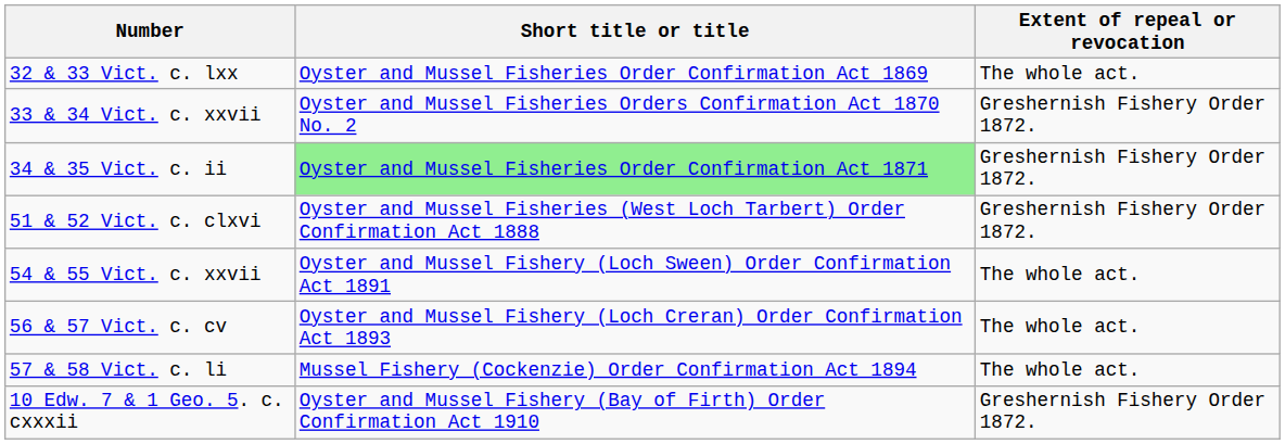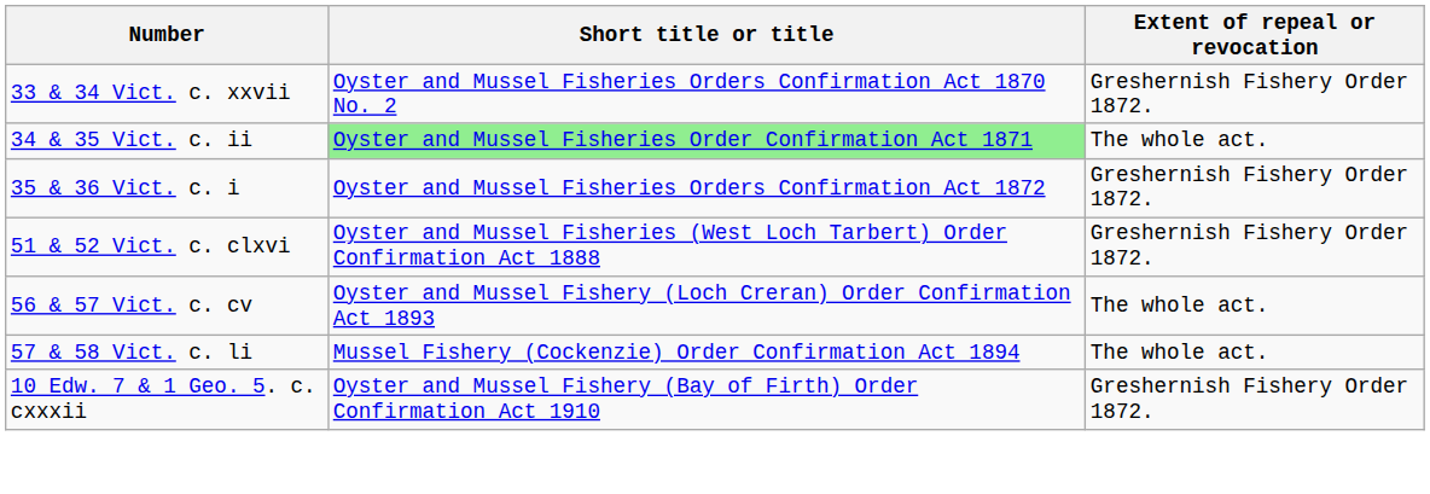 <table class="wikitable">
 <tr>
 <th>Number</th>
 <th>Short title or title</th>
 <th>Extent of repeal or revocation</th>
-</tr>
-<tr>
-<td><a href='#'>32 & 33 Vict.</a> c. lxx</td>
-<td><a href='#'>Oyster and Mussel Fisheries Order Confirmation Act 1869</a></td>
-<td>The whole act.</td>
 </tr>
 <tr>
 <td><a href='#'>33 & 34 Vict.</a> c. xxvii</td>
 <td><a href='#'>Oyster and Mussel Fisheries Orders Confirmation Act 1870 No. 2</a></td>
 <td>Greshernish Fishery Order 1872.</td>
 </tr>
 <tr>
 <td><a href='#'>34 & 35 Vict.</a> c. ii</td>
 <td style="background: lightgreen;"><a href='#'>Oyster and Mussel Fisheries Order Confirmation Act 1871</a></td>
+<td>The whole act.</td>
+</tr>
+<tr>
+<td><a href='#'>35 & 36 Vict.</a> c. i</td>
+<td><a href='#'>Oyster and Mussel Fisheries Orders Confirmation Act 1872</a></td>
 <td>Greshernish Fishery Order 1872.</td>
 </tr>
 <tr>
 <td><a href='#'>51 & 52 Vict.</a> c. clxvi</td>
 <td><a href='#'>Oyster and Mussel Fisheries (West Loch Tarbert) Order Confirmation Act 1888</a></td>
 <td>Greshernish Fishery Order 1872.</td>
-</tr>
-<tr>
-<td><a href='#'>54 & 55 Vict.</a> c. xxvii</td>
-<td><a href='#'>Oyster and Mussel Fishery (Loch Sween) Order Confirmation Act 1891</a></td>
-<td>The whole act.</td>
 </tr>
 <tr>
 <td><a href='#'>56 & 57 Vict.</a> c. cv</td>
 <td><a href='#'>Oyster and Mussel Fishery (Loch Creran) Order Confirmation Act 1893</a></td>
 <td>The whole act.</td>
 </tr>
 <tr>
 <td><a href='#'>57 & 58 Vict.</a> c. li</td>
 <td><a href='#'>Mussel Fishery (Cockenzie) Order Confirmation Act 1894</a></td>
 <td>The whole act.</td>
 </tr>
 <tr>
 <td><a href='#'>10 Edw. 7 & 1 Geo. 5</a>. c. cxxxii</td>
 <td><a href='#'>Oyster and Mussel Fishery (Bay of Firth) Order Confirmation Act 1910</a></td>
 <td>Greshernish Fishery Order 1872.</td>
 </tr>
 </table>
